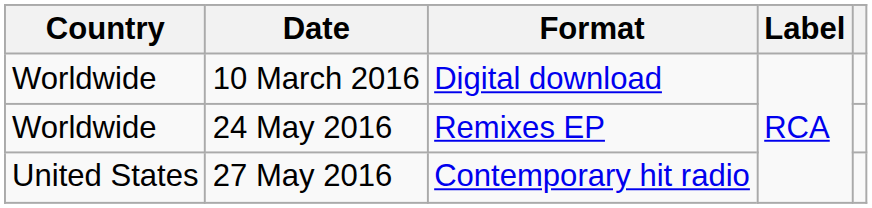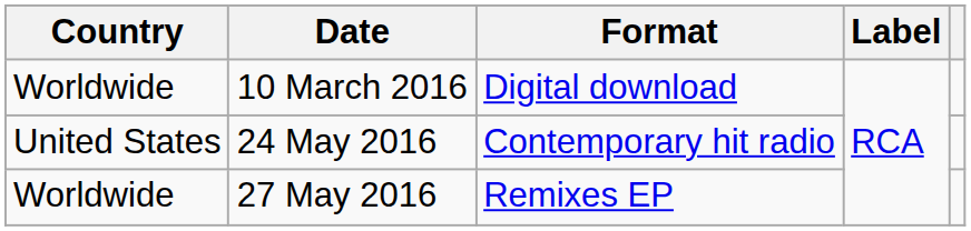 <table class="wikitable sortable plainrowheaders">
 <tr>
 <th>Country</th>
 <th>Date</th>
 <th>Format</th>
 <th>Label</th>
 <th></th>
 </tr>
 <tr>
 <td scope="row">Worldwide</td>
 <td rowspan="1">10 March 2016</td>
 <td rowspan="1"><a href='#'>Digital download</a></td>
 <td rowspan="3"><a href='#'>RCA</a></td>
 <td align="center"></td>
 </tr>
 <tr>
+<td scope="row">United States</td>
+<td>24 May 2016</td>
+<td><a href='#'>Contemporary hit radio</a></td>
+<td align="center"></td>
+</tr>
+<tr>
 <td scope="row">Worldwide</td>
-<td>24 May 2016</td>
+<td>27 May 2016</td>
 <td scope-"row"><a href='#'>Remixes EP</a></td>
 <td align="center"></td>
 </tr>
-<tr>
-<td scope="row">United States</td>
-<td>27 May 2016</td>
-<td><a href='#'>Contemporary hit radio</a></td>
-<td align="center"></td>
-</tr>
 </table>
